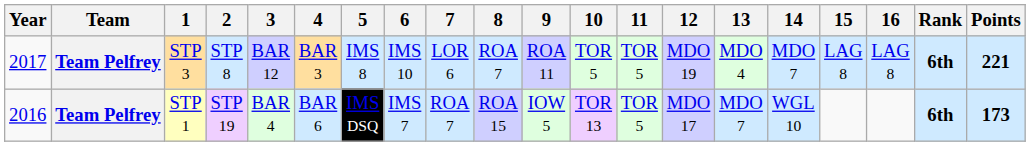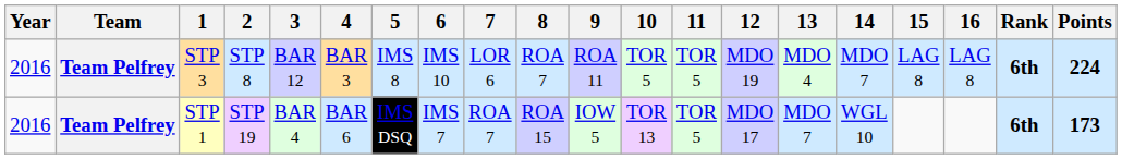 <table class="wikitable" style="text-align:center; font-size:90%">
 <tr>
 <th>Year</th>
 <th>Team</th>
 <th>1</th>
 <th>2</th>
 <th>3</th>
 <th>4</th>
 <th>5</th>
 <th>6</th>
 <th>7</th>
 <th>8</th>
 <th>9</th>
 <th>10</th>
 <th>11</th>
 <th>12</th>
 <th>13</th>
 <th>14</th>
 <th>15</th>
 <th>16</th>
 <th>Rank</th>
 <th>Points</th>
 </tr>
 <tr>
-<td><a href='#'>2017</a></td>
+<td><a href='#'>2016</a></td>
 <th><a href='#'>Team Pelfrey</a></th>
 <td style="background:#FFDF9F;"><a href='#'>STP</a><br><small>3</small></td>
 <td style="background:#CFEAFF;"><a href='#'>STP</a><br><small>8</small></td>
 <td style="background:#CFCFFF;"><a href='#'>BAR</a><br><small>12</small></td>
 <td style="background:#FFDF9F;"><a href='#'>BAR</a><br><small>3</small></td>
 <td style="background:#CFEAFF;"><a href='#'>IMS</a><br><small>8</small></td>
 <td style="background:#CFEAFF;"><a href='#'>IMS</a><br><small>10</small></td>
 <td style="background:#CFEAFF;"><a href='#'>LOR</a><br><small>6</small></td>
 <td style="background:#CFEAFF;"><a href='#'>ROA</a><br><small>7</small></td>
 <td style="background:#CFCFFF;"><a href='#'>ROA</a><br><small>11</small></td>
 <td style="background:#DFFFDF;"><a href='#'>TOR</a><br><small>5</small></td>
 <td style="background:#DFFFDF;"><a href='#'>TOR</a><br><small>5</small></td>
 <td style="background:#CFCFFF;"><a href='#'>MDO</a><br><small>19</small></td>
 <td style="background:#DFFFDF;"><a href='#'>MDO</a><br><small>4</small></td>
 <td style="background:#CFEAFF;"><a href='#'>MDO</a><br><small>7</small></td>
 <td style="background:#CFEAFF;"><a href='#'>LAG</a><br><small>8</small></td>
 <td style="background:#CFEAFF;"><a href='#'>LAG</a><br><small>8</small></td>
 <td style="background:#CFEAFF;"><strong>6th</strong></td>
-<td style="background:#CFEAFF;"><strong>221</strong></td>
+<td style="background:#CFEAFF;"><strong>224</strong></td>
 </tr>
 <tr>
 <td><a href='#'>2016</a></td>
 <th><a href='#'>Team Pelfrey</a></th>
 <td style="background:#FFFFBF;"><a href='#'>STP</a><br><small>1</small></td>
 <td style="background:#EFCFFF;"><a href='#'>STP</a><br><small>19</small></td>
 <td style="background:#DFFFDF;"><a href='#'>BAR</a><br><small>4</small></td>
 <td style="background:#CFEAFF;"><a href='#'>BAR</a><br><small>6</small></td>
 <td style="background:black; color:white;"><a href='#'><span>IMS</span></a><br><small>DSQ</small></td>
 <td style="background:#CFEAFF;"><a href='#'>IMS</a><br><small>7</small></td>
 <td style="background:#CFEAFF;"><a href='#'>ROA</a><br><small>7</small></td>
 <td style="background:#CFCFFF;"><a href='#'>ROA</a><br><small>15</small></td>
 <td style="background:#DFFFDF;"><a href='#'>IOW</a><br><small>5</small></td>
 <td style="background:#EFCFFF;"><a href='#'>TOR</a><br><small>13</small></td>
 <td style="background:#DFFFDF;"><a href='#'>TOR</a><br><small>5</small></td>
 <td style="background:#CFCFFF;"><a href='#'>MDO</a><br><small>17</small></td>
 <td style="background:#CFEAFF;"><a href='#'>MDO</a><br><small>7</small></td>
 <td style="background:#CFEAFF;"><a href='#'>WGL</a><br><small>10</small></td>
 <td></td>
 <td></td>
 <th style="background:#CFEAFF;">6th</th>
 <th style="background:#CFEAFF;">173</th>
 </tr>
 </table>
